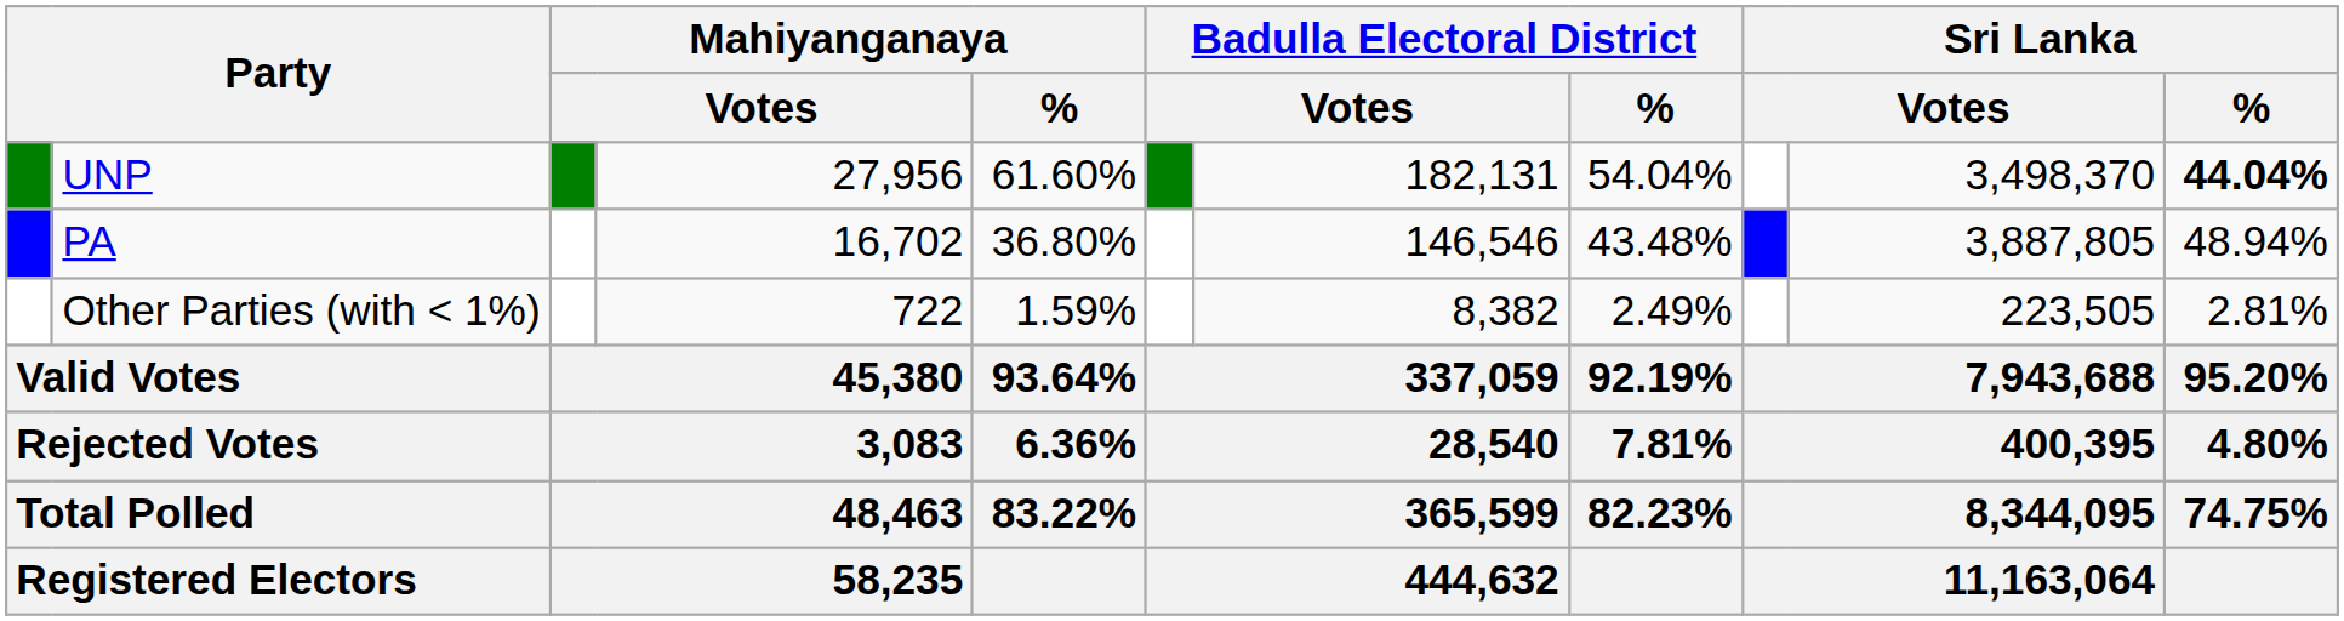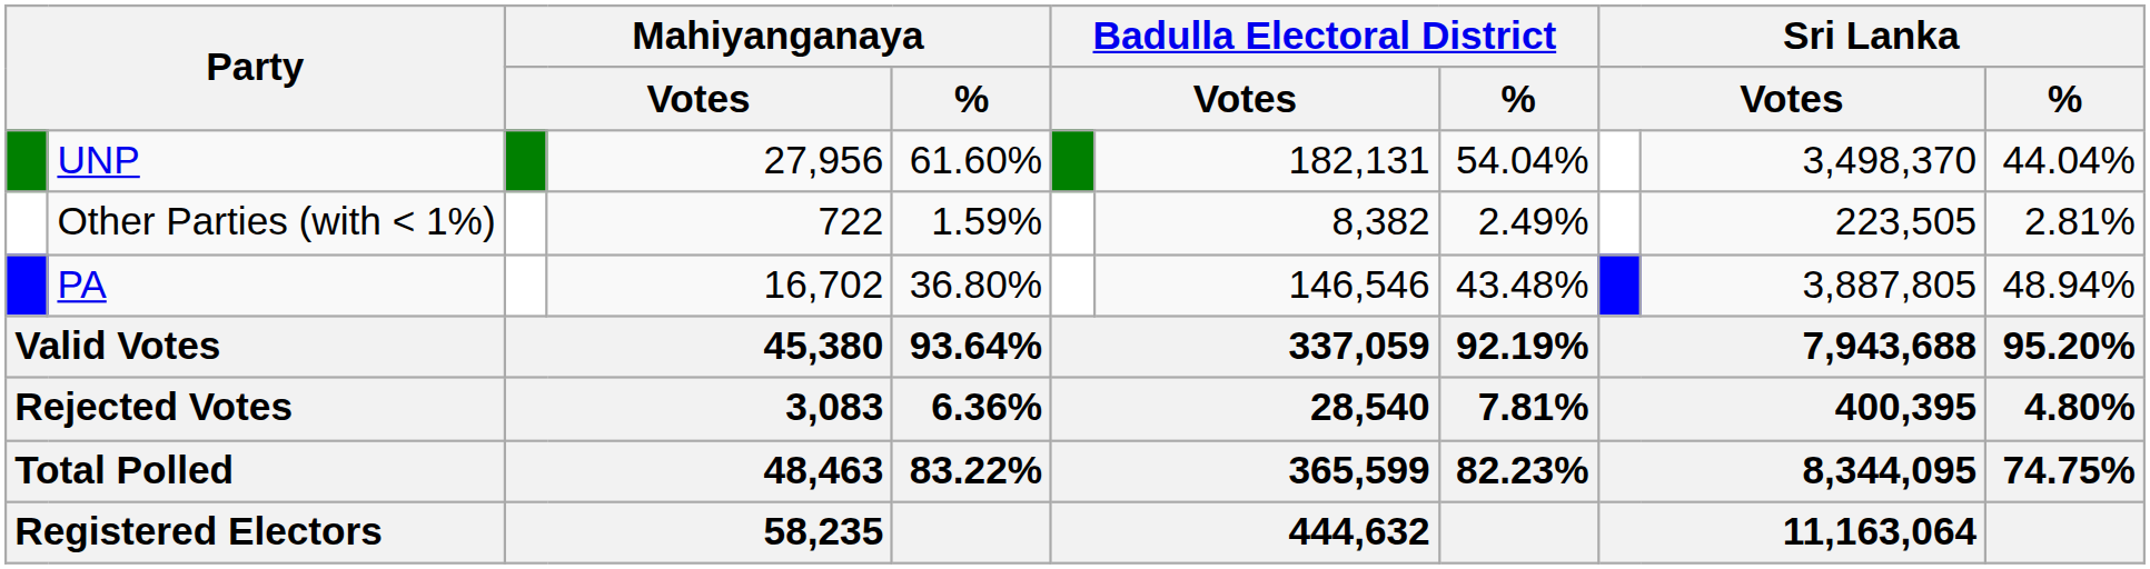 <table class="wikitable">
 <tr>
 <th colspan="2" width="144px"rowspan="2">Party</th>
 <th colspan="3" width="216px">Mahiyanganaya</th>
 <th colspan="3" width="216px"><a href='#'>Badulla Electoral District</a></th>
 <th colspan="3" width="216px">Sri Lanka</th>
 </tr>
 <tr>
 <th colspan="2" width="144px">Votes</th>
 <th>%</th>
 <th colspan="2" width="144px">Votes</th>
 <th>%</th>
 <th colspan="2" width="144px">Votes</th>
 <th>%</th>
 </tr>
 <tr>
 <td style="background-color:green;" width="10px"></td>
 <td style="text-align:left;"><a href='#'>UNP</a></td>
 <td style="background-color:green;" width="10px"></td>
 <td style="text-align:right;">27,956</td>
 <td style="text-align:right;">61.60%</td>
 <td style="background-color:green;" width="10px"></td>
 <td style="text-align:right;">182,131</td>
 <td style="text-align:right;">54.04%</td>
 <td style="background-color:white;" width="10px"></td>
 <td style="text-align:right;">3,498,370</td>
-<td style="text-align:right;"><strong>44.04%</strong></td>
+<td style="text-align:right;">44.04%</td>
+</tr>
+<tr>
+<td style="background-color:white;" width="10px"></td>
+<td style="text-align:left;">Other Parties (with < 1%)</td>
+<td style="background-color:white;" width="10px"></td>
+<td style="text-align:right;">722</td>
+<td style="text-align:right;">1.59%</td>
+<td style="background-color:white;" width="10px"></td>
+<td style="text-align:right;">8,382</td>
+<td style="text-align:right;">2.49%</td>
+<td style="background-color:white;" width="10px"></td>
+<td style="text-align:right;">223,505</td>
+<td style="text-align:right;">2.81%</td>
 </tr>
 <tr>
 <td style="background-color:blue;" width="10px"></td>
 <td style="text-align:left;"><a href='#'>PA</a></td>
 <td style="background-color:white;" width="10px"></td>
 <td style="text-align:right;">16,702</td>
 <td style="text-align:right;">36.80%</td>
 <td style="background-color:white;" width="10px"></td>
 <td style="text-align:right;">146,546</td>
 <td style="text-align:right;">43.48%</td>
 <td style="background-color:blue;" width="10px"></td>
 <td style="text-align:right;">3,887,805</td>
 <td style="text-align:right;">48.94%</td>
-</tr>
-<tr>
-<td style="background-color:white;" width="10px"></td>
-<td style="text-align:left;">Other Parties (with < 1%)</td>
-<td style="background-color:white;" width="10px"></td>
-<td style="text-align:right;">722</td>
-<td style="text-align:right;">1.59%</td>
-<td style="background-color:white;" width="10px"></td>
-<td style="text-align:right;">8,382</td>
-<td style="text-align:right;">2.49%</td>
-<td style="background-color:white;" width="10px"></td>
-<td style="text-align:right;">223,505</td>
-<td style="text-align:right;">2.81%</td>
 </tr>
 <tr>
 <th colspan="2" width="144px"style="text-align:left;">Valid Votes</th>
 <th style="text-align:right;"colspan="2" width="144px">45,380</th>
 <th style="text-align:right;">93.64%</th>
 <th style="text-align:right;"colspan="2" width="144px">337,059</th>
 <th style="text-align:right;">92.19%</th>
 <th style="text-align:right;"colspan="2" width="144px">7,943,688</th>
 <th style="text-align:right;">95.20%</th>
 </tr>
 <tr>
 <th colspan="2" width="144px"style="text-align:left;">Rejected Votes</th>
 <th style="text-align:right;"colspan="2" width="144px">3,083</th>
 <th style="text-align:right;">6.36%</th>
 <th style="text-align:right;"colspan="2" width="144px">28,540</th>
 <th style="text-align:right;">7.81%</th>
 <th style="text-align:right;"colspan="2" width="144px">400,395</th>
 <th style="text-align:right;">4.80%</th>
 </tr>
 <tr>
 <th colspan="2" width="144px"style="text-align:left;">Total Polled</th>
 <th style="text-align:right;"colspan="2" width="144px">48,463</th>
 <th style="text-align:right;">83.22%</th>
 <th style="text-align:right;"colspan="2" width="144px">365,599</th>
 <th style="text-align:right;">82.23%</th>
 <th style="text-align:right;"colspan="2" width="144px">8,344,095</th>
 <th style="text-align:right;">74.75%</th>
 </tr>
 <tr>
 <th colspan="2" width="144px"style="text-align:left;">Registered Electors</th>
 <th style="text-align:right;"colspan="2" width="144px">58,235</th>
 <th></th>
 <th style="text-align:right;"colspan="2" width="144px">444,632</th>
 <th></th>
 <th style="text-align:right;"colspan="2" width="144px">11,163,064</th>
 <th></th>
 </tr>
 </table>
